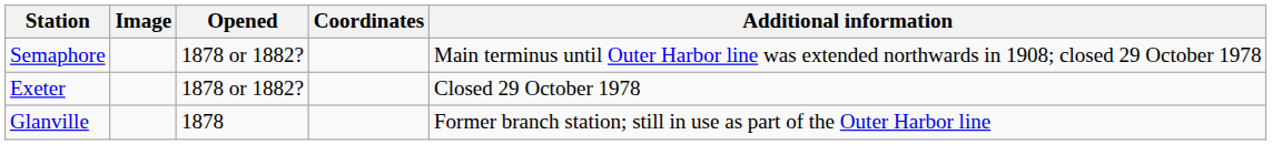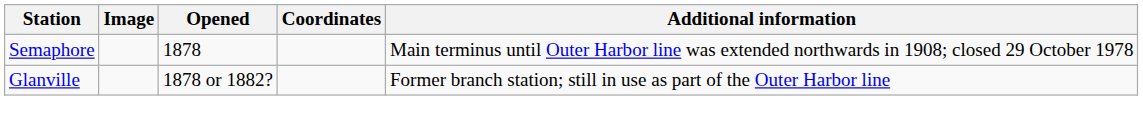 <table class="wikitable sortable" border="2">
 <tr>
 <th>Station</th>
 <th>Image</th>
 <th>Opened</th>
 <th>Coordinates</th>
 <th>Additional information</th>
 </tr>
 <tr>
 <td><a href='#'>Semaphore</a></td>
 <td></td>
-<td>1878 or 1882?</td>
+<td>1878</td>
 <td></td>
 <td>Main terminus until <a href='#'>Outer Harbor line</a> was extended northwards in 1908; closed 29 October 1978</td>
 </tr>
 <tr>
-<td><a href='#'>Exeter</a></td>
+<td><a href='#'>Glanville</a></td>
 <td></td>
 <td>1878 or 1882?</td>
-<td></td>
-<td>Closed 29 October 1978</td>
-</tr>
-<tr>
-<td><a href='#'>Glanville</a></td>
-<td></td>
-<td>1878</td>
 <td><br></td>
 <td>Former branch station; still in use as part of the <a href='#'>Outer Harbor line</a></td>
 </tr>
 </table>
